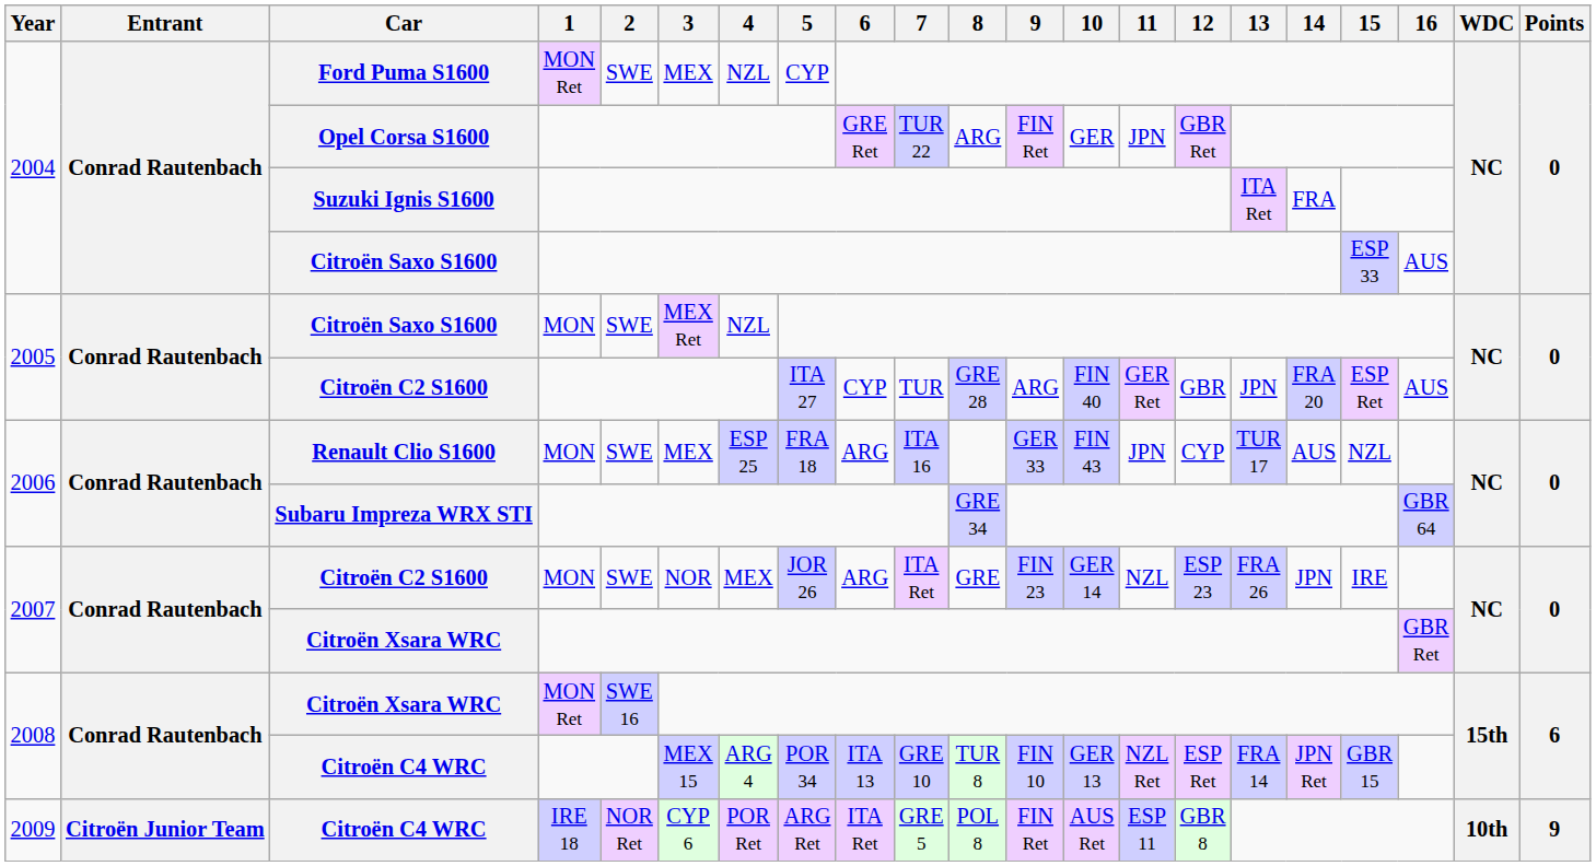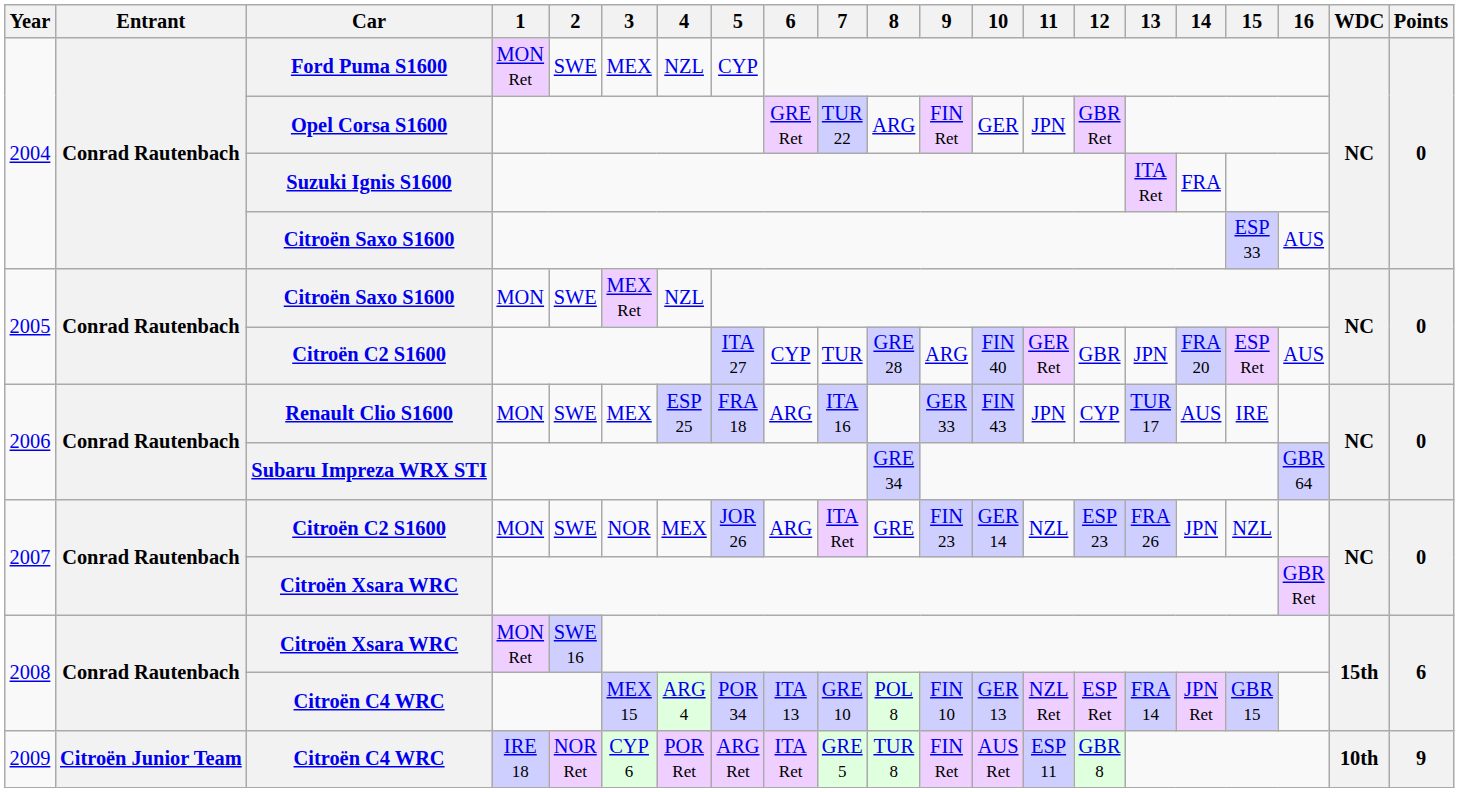 <table class="wikitable" style="text-align:center; font-size:85%">
 <tr>
 <th>Year</th>
 <th>Entrant</th>
 <th>Car</th>
 <th>1</th>
 <th>2</th>
 <th>3</th>
 <th>4</th>
 <th>5</th>
 <th>6</th>
 <th>7</th>
 <th>8</th>
 <th>9</th>
 <th>10</th>
 <th>11</th>
 <th>12</th>
 <th>13</th>
 <th>14</th>
 <th>15</th>
 <th>16</th>
 <th>WDC</th>
 <th>Points</th>
 </tr>
 <tr>
 <td rowspan=4><a href='#'>2004</a></td>
 <th rowspan=4 nowrap>Conrad Rautenbach</th>
 <th nowrap><a href='#'>Ford Puma S1600</a></th>
 <td style="background:#EFCFFF;"><a href='#'>MON</a><br><small>Ret</small></td>
 <td><a href='#'>SWE</a></td>
 <td><a href='#'>MEX</a></td>
 <td><a href='#'>NZL</a></td>
 <td><a href='#'>CYP</a></td>
 <td colspan=11></td>
 <th rowspan=4>NC</th>
 <th rowspan=4>0</th>
 </tr>
 <tr>
 <th nowrap><a href='#'>Opel Corsa S1600</a></th>
 <td colspan=5></td>
 <td style="background:#EFCFFF;"><a href='#'>GRE</a><br><small>Ret</small></td>
 <td style="background:#CFCFFF;"><a href='#'>TUR</a><br><small>22</small></td>
 <td><a href='#'>ARG</a></td>
 <td style="background:#EFCFFF;"><a href='#'>FIN</a><br><small>Ret</small></td>
 <td><a href='#'>GER</a></td>
 <td><a href='#'>JPN</a></td>
 <td style="background:#EFCFFF;"><a href='#'>GBR</a><br><small>Ret</small></td>
 <td colspan=4></td>
 </tr>
 <tr>
 <th nowrap><a href='#'>Suzuki Ignis S1600</a></th>
 <td colspan=12></td>
 <td style="background:#EFCFFF;"><a href='#'>ITA</a><br><small>Ret</small></td>
 <td><a href='#'>FRA</a></td>
 <td colspan=2></td>
 </tr>
 <tr>
 <th nowrap><a href='#'>Citroën Saxo S1600</a></th>
 <td colspan=14></td>
 <td style="background:#CFCFFF;"><a href='#'>ESP</a><br><small>33</small></td>
 <td><a href='#'>AUS</a></td>
 </tr>
 <tr>
 <td rowspan=2><a href='#'>2005</a></td>
 <th rowspan=2 nowrap>Conrad Rautenbach</th>
 <th nowrap><a href='#'>Citroën Saxo S1600</a></th>
 <td><a href='#'>MON</a></td>
 <td><a href='#'>SWE</a></td>
 <td style="background:#EFCFFF;"><a href='#'>MEX</a><br><small>Ret</small></td>
 <td><a href='#'>NZL</a></td>
 <td colspan=12></td>
 <th rowspan=2>NC</th>
 <th rowspan=2>0</th>
 </tr>
 <tr>
 <th nowrap><a href='#'>Citroën C2 S1600</a></th>
 <td colspan=4></td>
 <td style="background:#CFCFFF;"><a href='#'>ITA</a><br><small>27</small></td>
 <td><a href='#'>CYP</a></td>
 <td><a href='#'>TUR</a></td>
 <td style="background:#CFCFFF;"><a href='#'>GRE</a><br><small>28</small></td>
 <td><a href='#'>ARG</a></td>
 <td style="background:#CFCFFF;"><a href='#'>FIN</a><br><small>40</small></td>
 <td style="background:#EFCFFF;"><a href='#'>GER</a><br><small>Ret</small></td>
 <td><a href='#'>GBR</a></td>
 <td><a href='#'>JPN</a></td>
 <td style="background:#CFCFFF;"><a href='#'>FRA</a><br><small>20</small></td>
 <td style="background:#EFCFFF;"><a href='#'>ESP</a><br><small>Ret</small></td>
 <td><a href='#'>AUS</a></td>
 </tr>
 <tr>
 <td rowspan=2><a href='#'>2006</a></td>
 <th rowspan=2 nowrap>Conrad Rautenbach</th>
 <th nowrap><a href='#'>Renault Clio S1600</a></th>
 <td><a href='#'>MON</a></td>
 <td><a href='#'>SWE</a></td>
 <td><a href='#'>MEX</a></td>
 <td style="background:#CFCFFF;"><a href='#'>ESP</a><br><small>25</small></td>
 <td style="background:#CFCFFF;"><a href='#'>FRA</a><br><small>18</small></td>
 <td><a href='#'>ARG</a></td>
 <td style="background:#CFCFFF;"><a href='#'>ITA</a><br><small>16</small></td>
 <td></td>
 <td style="background:#CFCFFF;"><a href='#'>GER</a><br><small>33</small></td>
 <td style="background:#CFCFFF;"><a href='#'>FIN</a><br><small>43</small></td>
 <td><a href='#'>JPN</a></td>
 <td><a href='#'>CYP</a></td>
 <td style="background:#CFCFFF;"><a href='#'>TUR</a><br><small>17</small></td>
 <td><a href='#'>AUS</a></td>
-<td><a href='#'>NZL</a></td>
+<td><a href='#'>IRE</a></td>
 <td></td>
 <th rowspan=2>NC</th>
 <th rowspan=2>0</th>
 </tr>
 <tr>
 <th nowrap><a href='#'>Subaru Impreza WRX STI</a></th>
 <td colspan=7></td>
 <td style="background:#CFCFFF;"><a href='#'>GRE</a><br><small>34</small></td>
 <td colspan=7></td>
 <td style="background:#CFCFFF;"><a href='#'>GBR</a><br><small>64</small></td>
 </tr>
 <tr>
 <td rowspan=2><a href='#'>2007</a></td>
 <th rowspan=2 nowrap>Conrad Rautenbach</th>
 <th nowrap><a href='#'>Citroën C2 S1600</a></th>
 <td><a href='#'>MON</a></td>
 <td><a href='#'>SWE</a></td>
 <td><a href='#'>NOR</a></td>
 <td><a href='#'>MEX</a></td>
 <td style="background:#CFCFFF;"><a href='#'>JOR</a><br><small>26</small></td>
 <td><a href='#'>ARG</a></td>
 <td style="background:#EFCFFF;"><a href='#'>ITA</a><br><small>Ret</small></td>
 <td><a href='#'>GRE</a></td>
 <td style="background:#CFCFFF;"><a href='#'>FIN</a><br><small>23</small></td>
 <td style="background:#CFCFFF;"><a href='#'>GER</a><br><small>14</small></td>
 <td><a href='#'>NZL</a></td>
 <td style="background:#CFCFFF;"><a href='#'>ESP</a><br><small>23</small></td>
 <td style="background:#CFCFFF;"><a href='#'>FRA</a><br><small>26</small></td>
 <td><a href='#'>JPN</a></td>
-<td><a href='#'>IRE</a></td>
+<td><a href='#'>NZL</a></td>
 <td></td>
 <th rowspan=2>NC</th>
 <th rowspan=2>0</th>
 </tr>
 <tr>
 <th nowrap><a href='#'>Citroën Xsara WRC</a></th>
 <td colspan=15></td>
 <td style="background:#EFCFFF;"><a href='#'>GBR</a><br><small>Ret</small></td>
 </tr>
 <tr>
 <td rowspan=2><a href='#'>2008</a></td>
 <th rowspan=2 nowrap>Conrad Rautenbach</th>
 <th nowrap><a href='#'>Citroën Xsara WRC</a></th>
 <td style="background:#EFCFFF;"><a href='#'>MON</a><br><small>Ret</small></td>
 <td style="background:#CFCFFF;"><a href='#'>SWE</a><br><small>16</small></td>
 <td colspan=14></td>
 <th rowspan=2>15th</th>
 <th rowspan=2>6</th>
 </tr>
 <tr>
 <th nowrap><a href='#'>Citroën C4 WRC</a></th>
 <td colspan=2></td>
 <td style="background:#CFCFFF;"><a href='#'>MEX</a><br><small>15</small></td>
 <td style="background:#DFFFDF;"><a href='#'>ARG</a><br><small>4</small></td>
 <td style="background:#CFCFFF;"><a href='#'>POR</a><br><small>34</small></td>
 <td style="background:#CFCFFF;"><a href='#'>ITA</a><br><small>13</small></td>
 <td style="background:#CFCFFF;"><a href='#'>GRE</a><br><small>10</small></td>
-<td style="background:#DFFFDF;"><a href='#'>TUR</a><br><small>8</small></td>
+<td style="background:#DFFFDF;"><a href='#'>POL</a><br><small>8</small></td>
 <td style="background:#CFCFFF;"><a href='#'>FIN</a><br><small>10</small></td>
 <td style="background:#CFCFFF;"><a href='#'>GER</a><br><small>13</small></td>
 <td style="background:#EFCFFF;"><a href='#'>NZL</a><br><small>Ret</small></td>
 <td style="background:#EFCFFF;"><a href='#'>ESP</a><br><small>Ret</small></td>
 <td style="background:#CFCFFF;"><a href='#'>FRA</a><br><small>14</small></td>
 <td style="background:#EFCFFF;"><a href='#'>JPN</a><br><small>Ret</small></td>
 <td style="background:#CFCFFF;"><a href='#'>GBR</a><br><small>15</small></td>
 <td></td>
 </tr>
 <tr>
 <td><a href='#'>2009</a></td>
 <th nowrap><a href='#'>Citroën Junior Team</a></th>
 <th nowrap><a href='#'>Citroën C4 WRC</a></th>
 <td style="background:#CFCFFF;"><a href='#'>IRE</a><br><small>18</small></td>
 <td style="background:#EFCFFF;"><a href='#'>NOR</a><br><small>Ret</small></td>
 <td style="background:#DFFFDF;"><a href='#'>CYP</a><br><small>6</small></td>
 <td style="background:#EFCFFF;"><a href='#'>POR</a><br><small>Ret</small></td>
 <td style="background:#EFCFFF;"><a href='#'>ARG</a><br><small>Ret</small></td>
 <td style="background:#EFCFFF;"><a href='#'>ITA</a><br><small>Ret</small></td>
 <td style="background:#DFFFDF;"><a href='#'>GRE</a><br><small>5</small></td>
-<td style="background:#DFFFDF;"><a href='#'>POL</a><br><small>8</small></td>
+<td style="background:#DFFFDF;"><a href='#'>TUR</a><br><small>8</small></td>
 <td style="background:#EFCFFF;"><a href='#'>FIN</a><br><small>Ret</small></td>
 <td style="background:#EFCFFF;"><a href='#'>AUS</a><br><small>Ret</small></td>
 <td style="background:#CFCFFF;"><a href='#'>ESP</a><br><small>11</small></td>
 <td style="background:#DFFFDF;"><a href='#'>GBR</a><br><small>8</small></td>
 <td colspan=4></td>
 <th>10th</th>
 <th>9</th>
 </tr>
 </table>
